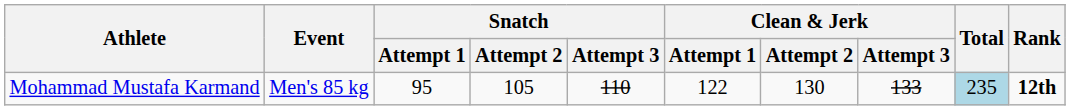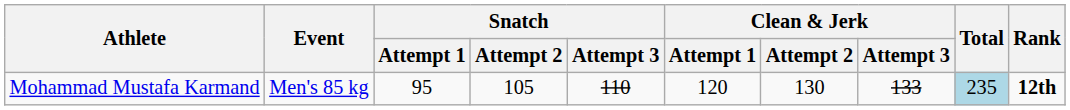 <table class="wikitable" border="1" style="font-size:90%;">
 <tr>
 <th rowspan=2>Athlete</th>
 <th rowspan=2>Event</th>
 <th colspan=3>Snatch</th>
 <th colspan=3>Clean & Jerk</th>
 <th rowspan=2>Total</th>
 <th rowspan=2>Rank</th>
 </tr>
 <tr>
 <th>Attempt 1</th>
 <th>Attempt 2</th>
 <th>Attempt 3</th>
 <th>Attempt 1</th>
 <th>Attempt 2</th>
 <th>Attempt 3</th>
 </tr>
 <tr>
 <td><a href='#'>Mohammad Mustafa Karmand</a></td>
 <td><a href='#'>Men's 85 kg</a></td>
 <td align=center>95</td>
 <td align=center>105</td>
 <td align=center><del>110</del></td>
-<td align=center>122</td>
+<td align=center>120</td>
 <td align=center>130</td>
 <td align=center><del>133</del></td>
 <td align=center style="background: lightblue;">235</td>
 <td align=center><strong>12th</strong></td>
 </tr>
 </table>
